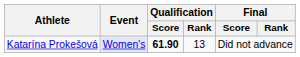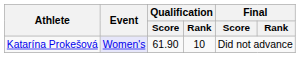 <table class="wikitable" style="font-size:90%">
 <tr>
 <th rowspan="2">Athlete</th>
 <th rowspan="2">Event</th>
 <th colspan="2">Qualification</th>
 <th colspan="2">Final</th>
 </tr>
 <tr style="font-size:95%">
 <th>Score</th>
 <th>Rank</th>
 <th>Score</th>
 <th>Rank</th>
 </tr>
 <tr align=center>
 <td align=left><a href='#'>Katarína Prokešová</a></td>
 <td align=left style="background: lavender;"><a href='#'>Women's</a></td>
-<td><strong>61.90</strong></td>
-<td>13</td>
+<td>61.90</td>
+<td>10</td>
 <td colspan=2>Did not advance</td>
 </tr>
 </table>
